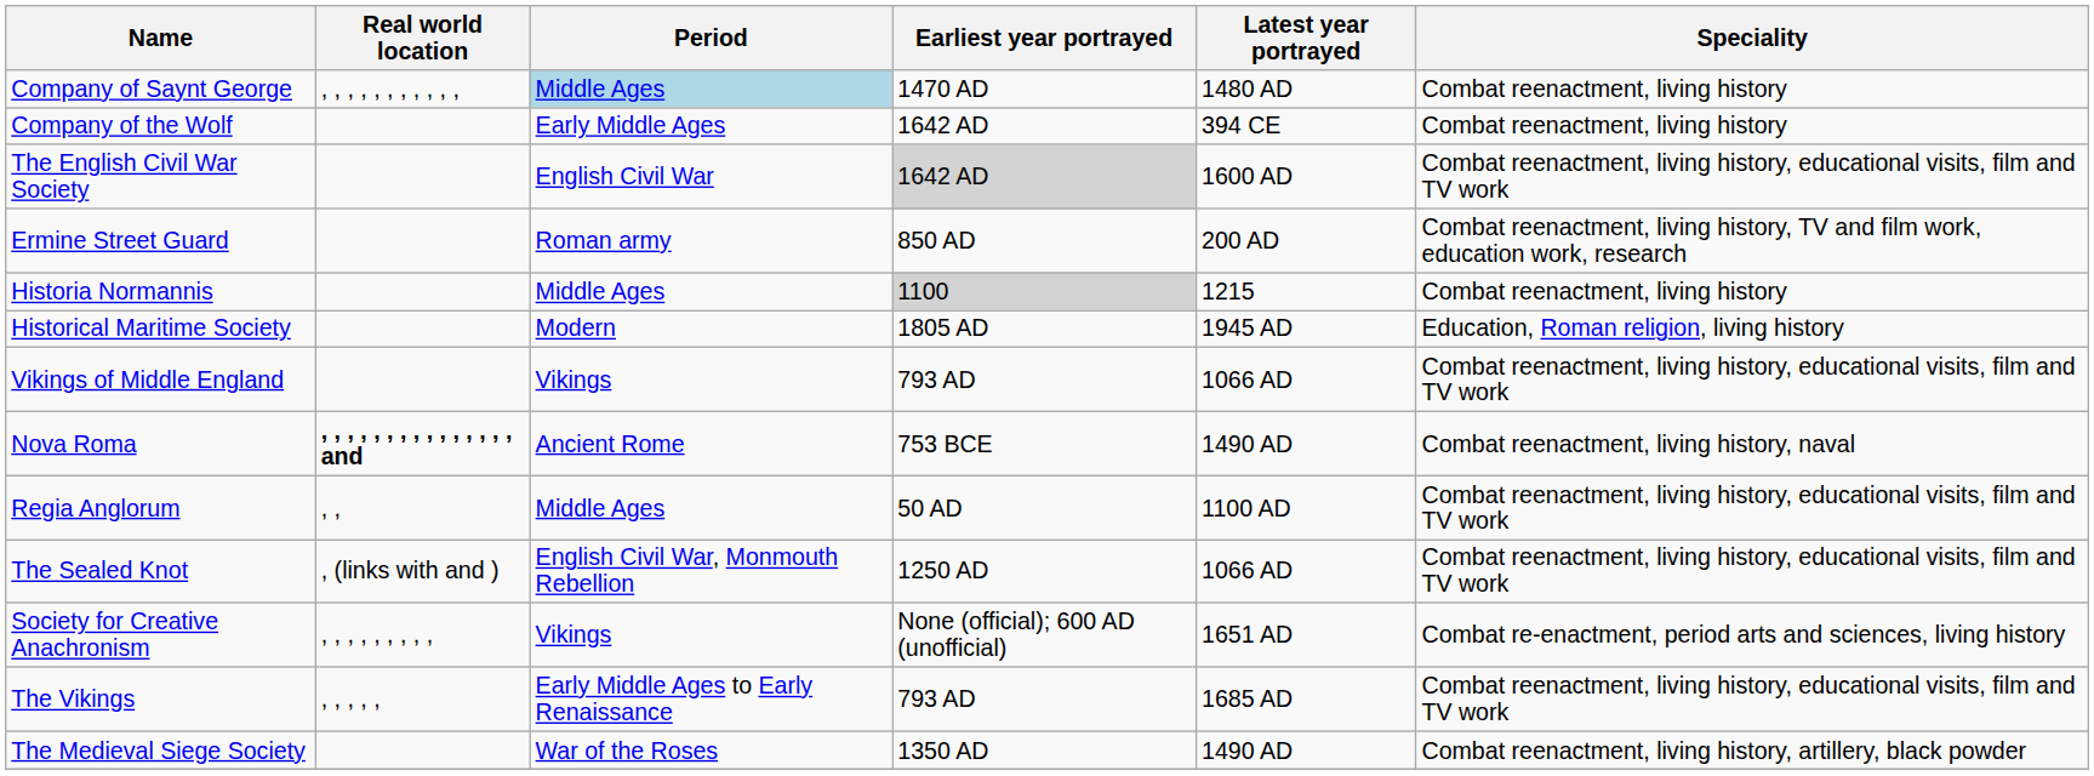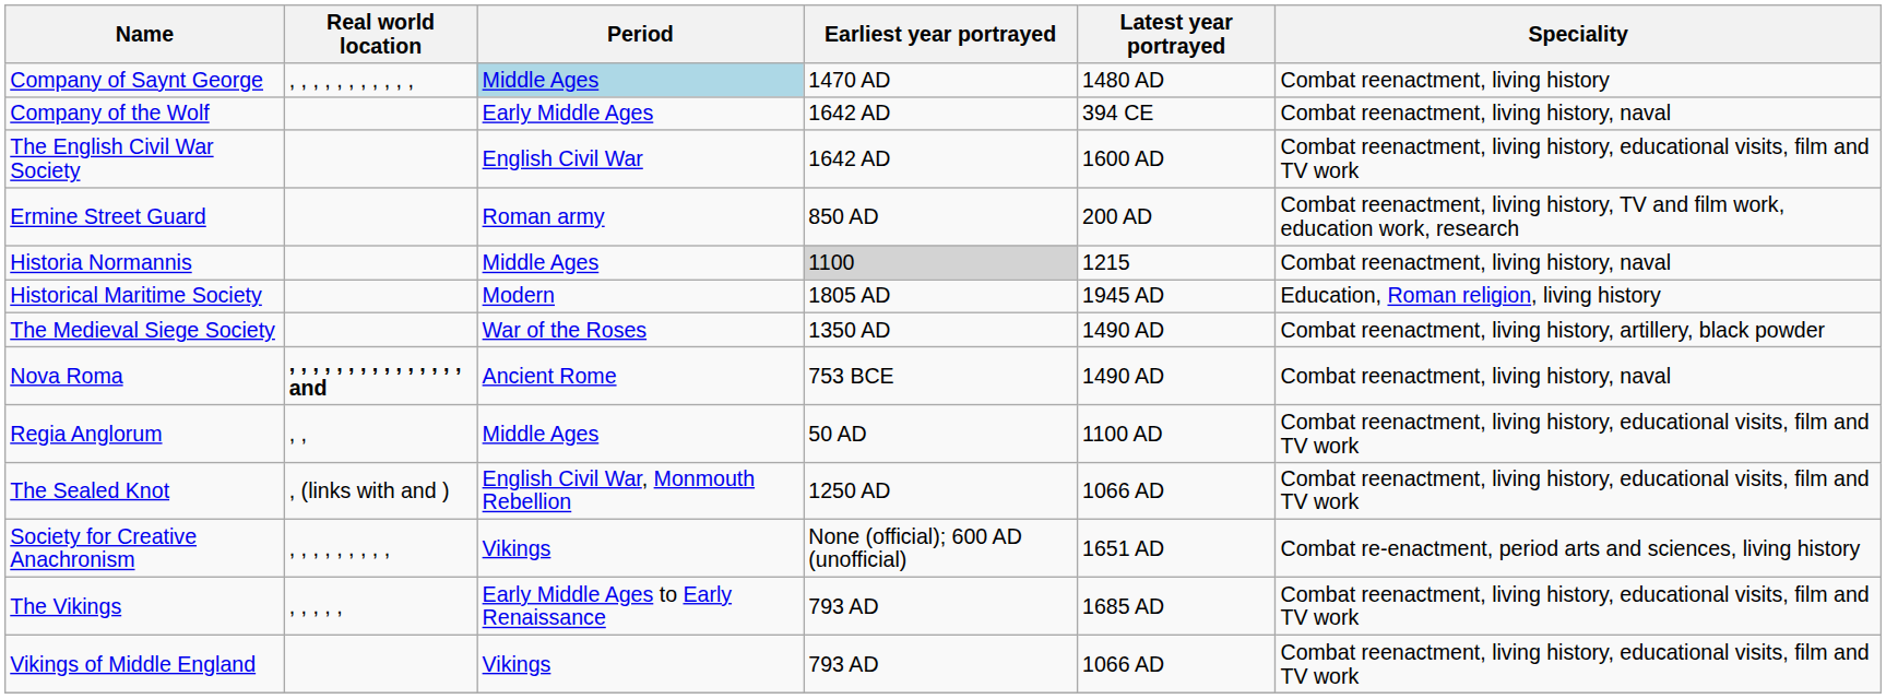 <table class="wikitable sortable" style="font-size: 90%; width: 100%">
 <tr>
 <th>Name</th>
 <th>Real world location</th>
 <th>Period</th>
 <th>Earliest year portrayed</th>
 <th>Latest year portrayed</th>
 <th>Speciality</th>
 </tr>
 <tr>
 <td><a href='#'>Company of Saynt George</a></td>
 <td>, , , , , , , , , , , </td>
 <td style="background: lightblue;"><a href='#'>Middle Ages</a></td>
 <td> 1470 AD</td>
 <td> 1480 AD</td>
 <td>Combat reenactment, living history</td>
 </tr>
 <tr>
 <td><a href='#'>Company of the Wolf</a></td>
 <td></td>
 <td><a href='#'>Early Middle Ages</a></td>
 <td> 1642 AD</td>
 <td> 394 CE</td>
-<td>Combat reenactment, living history</td>
+<td>Combat reenactment, living history, naval</td>
 </tr>
 <tr>
 <td><a href='#'>The English Civil War Society</a></td>
 <td></td>
 <td><a href='#'>English Civil War</a></td>
-<td style="background: lightgrey;"> 1642 AD</td>
+<td> 1642 AD</td>
 <td> 1600 AD</td>
 <td>Combat reenactment, living history, educational visits, film and TV work</td>
 </tr>
 <tr>
 <td><a href='#'>Ermine Street Guard</a></td>
 <td></td>
 <td><a href='#'>Roman army</a></td>
 <td> 850 AD</td>
 <td> 200 AD</td>
 <td>Combat reenactment, living history, TV and film work, education work, research</td>
 </tr>
 <tr>
 <td><a href='#'>Historia Normannis</a></td>
 <td>  </td>
 <td><a href='#'>Middle Ages</a></td>
 <td style="background: lightgrey;"> 1100</td>
 <td> 1215</td>
-<td>Combat reenactment, living history</td>
+<td>Combat reenactment, living history, naval</td>
 </tr>
 <tr>
 <td><a href='#'>Historical Maritime Society</a></td>
 <td></td>
 <td><a href='#'>Modern</a></td>
 <td>1805 AD</td>
 <td>1945 AD</td>
 <td>Education, <a href='#'>Roman religion</a>, living history</td>
 </tr>
 <tr>
-<td><a href='#'>Vikings of Middle England</a></td>
+<td><a href='#'>The Medieval Siege Society</a></td>
 <td></td>
-<td><a href='#'>Vikings</a></td>
-<td> 793 AD</td>
-<td> 1066 AD</td>
-<td>Combat reenactment, living history, educational visits, film and TV work</td>
+<td><a href='#'>War of the Roses</a></td>
+<td> 1350 AD</td>
+<td> 1490 AD</td>
+<td>Combat reenactment, living history, artillery, black powder</td>
 </tr>
 <tr>
 <td><a href='#'>Nova Roma</a></td>
 <td><strong>, , , , , , , , , , , , , , , and </strong></td>
 <td><a href='#'>Ancient Rome</a></td>
 <td>753 BCE</td>
 <td> 1490 AD</td>
 <td>Combat reenactment, living history, naval</td>
 </tr>
 <tr>
 <td><a href='#'>Regia Anglorum</a></td>
 <td>, , </td>
 <td><a href='#'>Middle Ages</a></td>
 <td> 50 AD</td>
 <td> 1100 AD</td>
 <td>Combat reenactment, living history, educational visits, film and TV work</td>
 </tr>
 <tr>
 <td><a href='#'>The Sealed Knot</a></td>
 <td>, (links with  and )</td>
 <td><a href='#'>English Civil War</a>, <a href='#'>Monmouth Rebellion</a></td>
 <td> 1250 AD</td>
 <td> 1066 AD</td>
 <td>Combat reenactment, living history, educational visits, film and TV work</td>
 </tr>
 <tr>
 <td><a href='#'>Society for Creative Anachronism</a></td>
 <td>, , , , , , , , , </td>
 <td><a href='#'>Vikings</a></td>
 <td> None (official); 600 AD (unofficial)</td>
 <td> 1651 AD</td>
 <td>Combat re-enactment, period arts and sciences, living history</td>
 </tr>
 <tr>
 <td><a href='#'>The Vikings</a></td>
 <td>, , , , , </td>
 <td><a href='#'>Early Middle Ages</a> to <a href='#'>Early Renaissance</a></td>
 <td> 793 AD</td>
 <td> 1685 AD</td>
 <td>Combat reenactment, living history, educational visits, film and TV work</td>
 </tr>
 <tr>
-<td><a href='#'>The Medieval Siege Society</a></td>
+<td><a href='#'>Vikings of Middle England</a></td>
 <td></td>
-<td><a href='#'>War of the Roses</a></td>
-<td> 1350 AD</td>
-<td> 1490 AD</td>
-<td>Combat reenactment, living history, artillery, black powder</td>
+<td><a href='#'>Vikings</a></td>
+<td> 793 AD</td>
+<td> 1066 AD</td>
+<td>Combat reenactment, living history, educational visits, film and TV work</td>
 </tr>
 <tr>
 </tr>
 </table>
